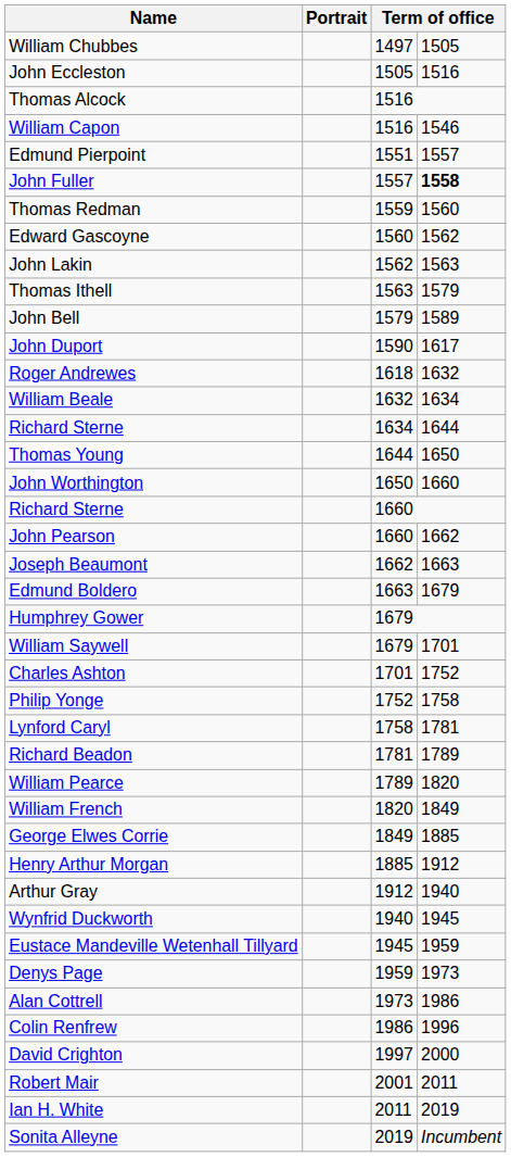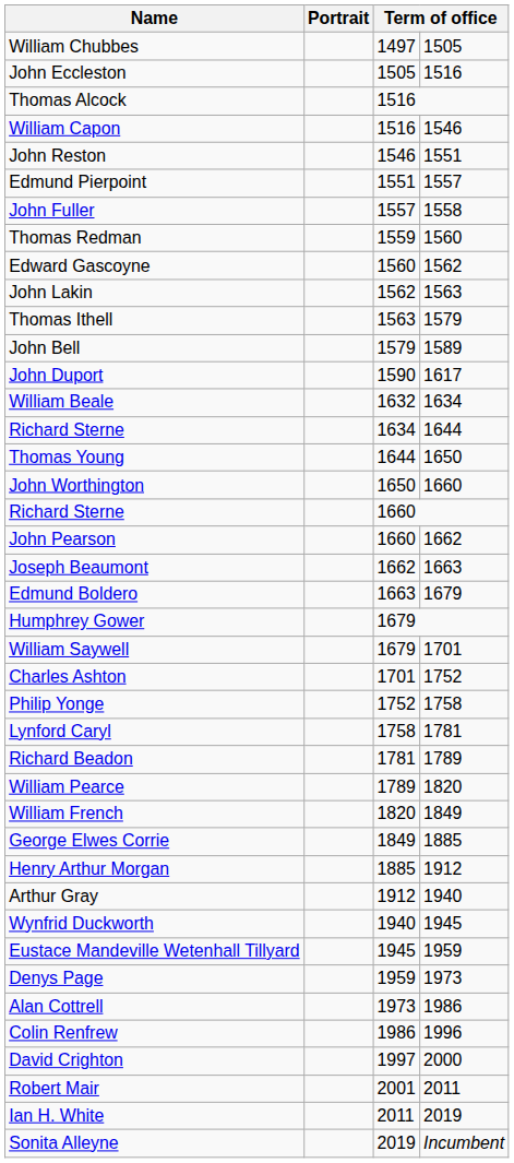 <table class="wikitable">
 <tr>
 <th>Name</th>
 <th>Portrait</th>
 <th colspan=2>Term of office</th>
 </tr>
 <tr>
 <td>William Chubbes</td>
 <td></td>
 <td>1497</td>
 <td>1505</td>
 </tr>
 <tr>
 <td>John Eccleston</td>
 <td></td>
 <td>1505</td>
 <td>1516</td>
 </tr>
 <tr>
 <td>Thomas Alcock</td>
 <td></td>
 <td colspan=2>1516</td>
 </tr>
 <tr>
 <td><a href='#'>William Capon</a></td>
 <td></td>
 <td>1516</td>
 <td>1546</td>
 </tr>
 <tr>
+<td>John Reston</td>
+<td></td>
+<td>1546</td>
+<td>1551</td>
+</tr>
+<tr>
 <td>Edmund Pierpoint</td>
 <td></td>
 <td>1551</td>
 <td>1557</td>
 </tr>
 <tr>
 <td><a href='#'>John Fuller</a></td>
 <td></td>
 <td>1557</td>
-<td><strong>1558</strong></td>
+<td>1558</td>
 </tr>
 <tr>
 <td>Thomas Redman</td>
 <td></td>
 <td>1559</td>
 <td>1560</td>
 </tr>
 <tr>
 <td>Edward Gascoyne</td>
 <td></td>
 <td>1560</td>
 <td>1562</td>
 </tr>
 <tr>
 <td>John Lakin</td>
 <td></td>
 <td>1562</td>
 <td>1563</td>
 </tr>
 <tr>
 <td>Thomas Ithell</td>
 <td></td>
 <td>1563</td>
 <td>1579</td>
 </tr>
 <tr>
 <td>John Bell</td>
 <td></td>
 <td>1579</td>
 <td>1589</td>
 </tr>
 <tr>
 <td><a href='#'>John Duport</a></td>
 <td></td>
 <td>1590</td>
 <td>1617</td>
-</tr>
-<tr>
-<td><a href='#'>Roger Andrewes</a></td>
-<td></td>
-<td>1618</td>
-<td>1632</td>
 </tr>
 <tr>
 <td><a href='#'>William Beale</a></td>
 <td></td>
 <td>1632</td>
 <td>1634</td>
 </tr>
 <tr>
 <td><a href='#'>Richard Sterne</a></td>
 <td></td>
 <td>1634</td>
 <td>1644</td>
 </tr>
 <tr>
 <td><a href='#'>Thomas Young</a></td>
 <td></td>
 <td>1644</td>
 <td>1650</td>
 </tr>
 <tr>
 <td><a href='#'>John Worthington</a></td>
 <td></td>
 <td>1650</td>
 <td>1660</td>
 </tr>
 <tr>
 <td><a href='#'>Richard Sterne</a></td>
 <td></td>
 <td colspan=2>1660</td>
 </tr>
 <tr>
 <td><a href='#'>John Pearson</a></td>
 <td></td>
 <td>1660</td>
 <td>1662</td>
 </tr>
 <tr>
 <td><a href='#'>Joseph Beaumont</a></td>
 <td></td>
 <td>1662</td>
 <td>1663</td>
 </tr>
 <tr>
 <td><a href='#'>Edmund Boldero</a></td>
 <td></td>
 <td>1663</td>
 <td>1679</td>
 </tr>
 <tr>
 <td><a href='#'>Humphrey Gower</a></td>
 <td></td>
 <td colspan=2>1679</td>
 </tr>
 <tr>
 <td><a href='#'>William Saywell</a></td>
 <td></td>
 <td>1679</td>
 <td>1701</td>
 </tr>
 <tr>
 <td><a href='#'>Charles Ashton</a></td>
 <td></td>
 <td>1701</td>
 <td>1752</td>
 </tr>
 <tr>
 <td><a href='#'>Philip Yonge</a></td>
 <td></td>
 <td>1752</td>
 <td>1758</td>
 </tr>
 <tr>
 <td><a href='#'>Lynford Caryl</a></td>
 <td></td>
 <td>1758</td>
 <td>1781</td>
 </tr>
 <tr>
 <td><a href='#'>Richard Beadon</a></td>
 <td></td>
 <td>1781</td>
 <td>1789</td>
 </tr>
 <tr>
 <td><a href='#'>William Pearce</a></td>
 <td></td>
 <td>1789</td>
 <td>1820</td>
 </tr>
 <tr>
 <td><a href='#'>William French</a></td>
 <td></td>
 <td>1820</td>
 <td>1849</td>
 </tr>
 <tr>
 <td><a href='#'>George Elwes Corrie</a></td>
 <td></td>
 <td>1849</td>
 <td>1885</td>
 </tr>
 <tr>
 <td><a href='#'>Henry Arthur Morgan</a></td>
 <td></td>
 <td>1885</td>
 <td>1912</td>
 </tr>
 <tr>
 <td>Arthur Gray</td>
 <td></td>
 <td>1912</td>
 <td>1940</td>
 </tr>
 <tr>
 <td><a href='#'>Wynfrid Duckworth</a></td>
 <td></td>
 <td>1940</td>
 <td>1945</td>
 </tr>
 <tr>
 <td><a href='#'>Eustace Mandeville Wetenhall Tillyard</a></td>
 <td></td>
 <td>1945</td>
 <td>1959</td>
 </tr>
 <tr>
 <td><a href='#'>Denys Page</a></td>
 <td></td>
 <td>1959</td>
 <td>1973</td>
 </tr>
 <tr>
 <td><a href='#'>Alan Cottrell</a></td>
 <td></td>
 <td>1973</td>
 <td>1986</td>
 </tr>
 <tr>
 <td><a href='#'>Colin Renfrew</a></td>
 <td></td>
 <td>1986</td>
 <td>1996</td>
 </tr>
 <tr>
 <td><a href='#'>David Crighton</a></td>
 <td></td>
 <td>1997</td>
 <td>2000</td>
 </tr>
 <tr>
 <td><a href='#'>Robert Mair</a></td>
 <td></td>
 <td>2001</td>
 <td>2011</td>
 </tr>
 <tr>
 <td><a href='#'>Ian H. White</a></td>
 <td></td>
 <td>2011</td>
 <td>2019</td>
 </tr>
 <tr>
 <td><a href='#'>Sonita Alleyne</a></td>
 <td></td>
 <td>2019</td>
 <td><em>Incumbent</em></td>
 </tr>
 </table>
